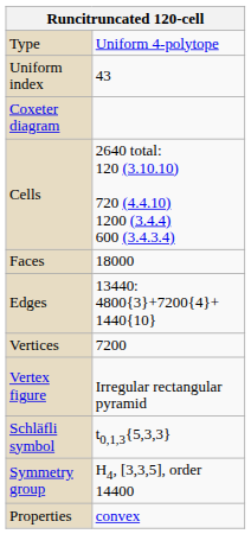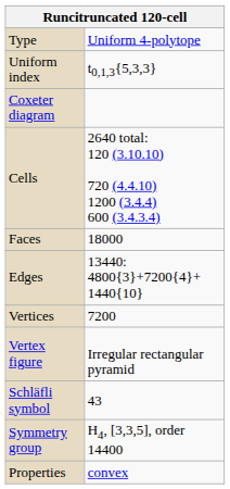 <table class="wikitable" align="right" style="margin-left:10px" width="250">
 <tr>
 <th bgcolor=#e7dcc3 colspan=2><strong>Runcitruncated 120-cell</strong></th>
 </tr>
 <tr>
 <td bgcolor=#e7dcc3>Type</td>
 <td><a href='#'>Uniform 4-polytope</a></td>
 </tr>
 <tr>
 <td bgcolor=#e7dcc3>Uniform index</td>
-<td>43</td>
+<td>t<sub>0,1,3</sub>{5,3,3}</td>
 </tr>
 <tr>
 <td bgcolor=#e7dcc3><a href='#'>Coxeter diagram</a></td>
 <td></td>
 </tr>
 <tr>
 <td bgcolor=#e7dcc3>Cells</td>
 <td>2640 total:<br>120 <a href='#'>(3.10.10)</a> <br><br>720 <a href='#'>(4.4.10)</a> <br>1200 <a href='#'>(3.4.4)</a> <br>600 <a href='#'>(3.4.3.4)</a> </td>
 </tr>
 <tr>
 <td bgcolor=#e7dcc3>Faces</td>
 <td>18000</td>
 </tr>
 <tr>
 <td bgcolor=#e7dcc3>Edges</td>
 <td>13440:<br>4800{3}+7200{4}+<br>1440{10}</td>
 </tr>
 <tr>
 <td bgcolor=#e7dcc3>Vertices</td>
 <td>7200</td>
 </tr>
 <tr>
 <td bgcolor=#e7dcc3><a href='#'>Vertex figure</a></td>
 <td><br>Irregular rectangular pyramid</td>
 </tr>
 <tr>
 <td bgcolor=#e7dcc3><a href='#'>Schläfli symbol</a></td>
-<td>t<sub>0,1,3</sub>{5,3,3}</td>
+<td>43</td>
 </tr>
 <tr>
 <td bgcolor=#e7dcc3><a href='#'>Symmetry group</a></td>
 <td>H<sub>4</sub>, [3,3,5], order 14400</td>
 </tr>
 <tr>
 <td bgcolor=#e7dcc3>Properties</td>
 <td><a href='#'>convex</a></td>
 </tr>
 </table>
